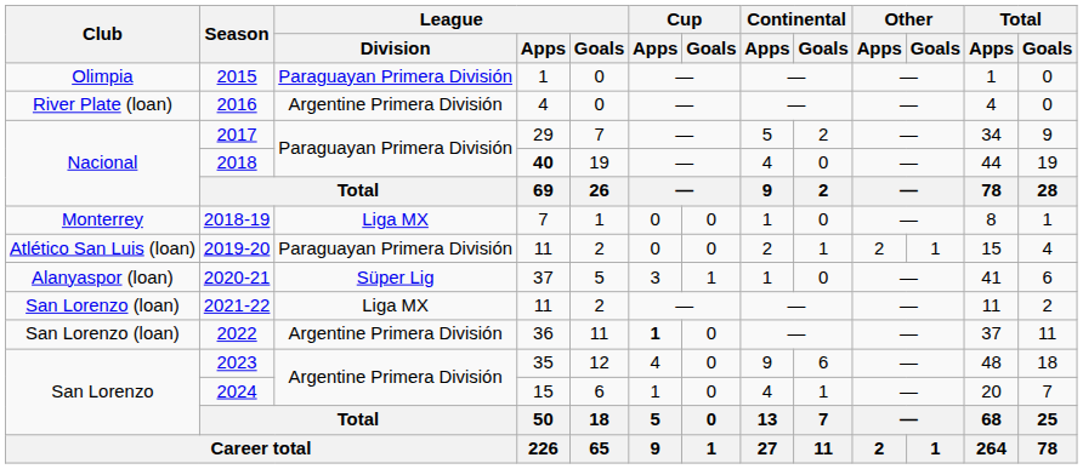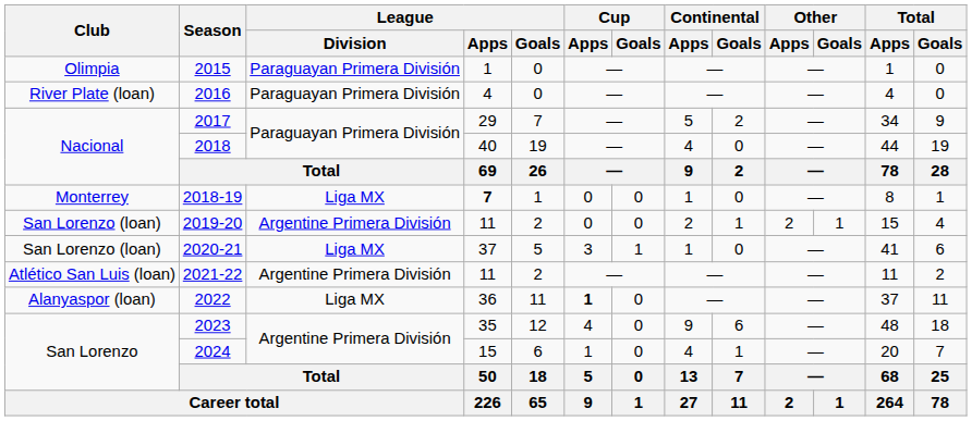 <table class="wikitable" style="text-align:center">
 <tr>
 <th rowspan="2">Club</th>
 <th rowspan="2">Season</th>
 <th colspan="3">League</th>
 <th colspan="2">Cup</th>
 <th colspan="2">Continental</th>
 <th colspan="2">Other</th>
 <th colspan="2">Total</th>
 </tr>
 <tr>
 <th>Division</th>
 <th>Apps</th>
 <th>Goals</th>
 <th>Apps</th>
 <th>Goals</th>
 <th>Apps</th>
 <th>Goals</th>
 <th>Apps</th>
 <th>Goals</th>
 <th>Apps</th>
 <th>Goals</th>
 </tr>
 <tr>
 <td><a href='#'>Olimpia</a></td>
 <td><a href='#'>2015</a></td>
 <td><a href='#'>Paraguayan Primera División</a></td>
 <td>1</td>
 <td>0</td>
 <td colspan="2">—</td>
 <td colspan="2">—</td>
 <td colspan="2">—</td>
 <td>1</td>
 <td>0</td>
 </tr>
 <tr>
 <td><a href='#'>River Plate</a> (loan)</td>
 <td><a href='#'>2016</a></td>
-<td>Argentine Primera División</td>
+<td>Paraguayan Primera División</td>
 <td>4</td>
 <td>0</td>
 <td colspan="2">—</td>
 <td colspan="2">—</td>
 <td colspan="2">—</td>
 <td>4</td>
 <td>0</td>
 </tr>
 <tr>
 <td rowspan="3"><a href='#'>Nacional</a></td>
 <td><a href='#'>2017</a></td>
 <td rowspan="2">Paraguayan Primera División</td>
 <td>29</td>
 <td>7</td>
 <td colspan="2">—</td>
 <td>5</td>
 <td>2</td>
 <td colspan="2">—</td>
 <td>34</td>
 <td>9</td>
 </tr>
 <tr>
 <td><a href='#'>2018</a></td>
-<td><strong>40</strong></td>
+<td>40</td>
 <td>19</td>
 <td colspan="2">—</td>
 <td>4</td>
 <td>0</td>
 <td colspan="2">—</td>
 <td>44</td>
 <td>19</td>
 </tr>
 <tr>
 <th colspan="2">Total</th>
 <th>69</th>
 <th>26</th>
 <th colspan="2">—</th>
 <th>9</th>
 <th>2</th>
 <th colspan="2">—</th>
 <th>78</th>
 <th>28</th>
 </tr>
 <tr>
 <td><a href='#'>Monterrey</a></td>
 <td><a href='#'>2018-19</a></td>
 <td><a href='#'>Liga MX</a></td>
-<td>7</td>
+<td><strong>7</strong></td>
 <td>1</td>
 <td>0</td>
 <td>0</td>
 <td>1</td>
 <td>0</td>
 <td colspan="2">—</td>
 <td>8</td>
 <td>1</td>
 </tr>
 <tr>
-<td><a href='#'>Atlético San Luis</a> (loan)</td>
+<td><a href='#'>San Lorenzo</a> (loan)</td>
 <td><a href='#'>2019-20</a></td>
-<td>Paraguayan Primera División</td>
+<td><a href='#'>Argentine Primera División</a></td>
 <td>11</td>
 <td>2</td>
 <td>0</td>
 <td>0</td>
 <td>2</td>
 <td>1</td>
 <td>2</td>
 <td>1</td>
 <td>15</td>
 <td>4</td>
 </tr>
 <tr>
-<td><a href='#'>Alanyaspor</a> (loan)</td>
+<td>San Lorenzo (loan)</td>
 <td><a href='#'>2020-21</a></td>
-<td><a href='#'>Süper Lig</a></td>
+<td><a href='#'>Liga MX</a></td>
 <td>37</td>
 <td>5</td>
 <td>3</td>
 <td>1</td>
 <td>1</td>
 <td>0</td>
 <td colspan="2">—</td>
 <td>41</td>
 <td>6</td>
 </tr>
 <tr>
-<td><a href='#'>San Lorenzo</a> (loan)</td>
+<td><a href='#'>Atlético San Luis</a> (loan)</td>
 <td><a href='#'>2021-22</a></td>
-<td>Liga MX</td>
+<td>Argentine Primera División</td>
 <td>11</td>
 <td>2</td>
 <td colspan="2">—</td>
 <td colspan="2">—</td>
 <td colspan="2">—</td>
 <td>11</td>
 <td>2</td>
 </tr>
 <tr>
-<td>San Lorenzo (loan)</td>
+<td><a href='#'>Alanyaspor</a> (loan)</td>
 <td><a href='#'>2022</a></td>
-<td>Argentine Primera División</td>
+<td>Liga MX</td>
 <td>36</td>
 <td>11</td>
 <td><strong>1</strong></td>
 <td>0</td>
 <td colspan="2">—</td>
 <td colspan="2">—</td>
 <td>37</td>
 <td>11</td>
 </tr>
 <tr>
 <td rowspan="3">San Lorenzo</td>
 <td><a href='#'>2023</a></td>
 <td rowspan="2">Argentine Primera División</td>
 <td>35</td>
 <td>12</td>
 <td>4</td>
 <td>0</td>
 <td>9</td>
 <td>6</td>
 <td colspan="2">—</td>
 <td>48</td>
 <td>18</td>
 </tr>
 <tr>
 <td><a href='#'>2024</a></td>
 <td>15</td>
 <td>6</td>
 <td>1</td>
 <td>0</td>
 <td>4</td>
 <td>1</td>
 <td colspan="2">—</td>
 <td>20</td>
 <td>7</td>
 </tr>
 <tr>
 <th colspan="2">Total</th>
 <th>50</th>
 <th>18</th>
 <th>5</th>
 <th>0</th>
 <th>13</th>
 <th>7</th>
 <th colspan="2">—</th>
 <th>68</th>
 <th>25</th>
 </tr>
 <tr>
 <th colspan="3">Career total</th>
 <th>226</th>
 <th>65</th>
 <th>9</th>
 <th>1</th>
 <th>27</th>
 <th>11</th>
 <th>2</th>
 <th>1</th>
 <th>264</th>
 <th>78</th>
 </tr>
 </table>
